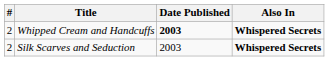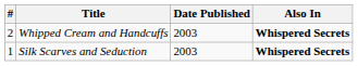 <table class="wikitable">
 <tr>
 <th>#</th>
 <th>Title</th>
 <th>Date Published</th>
 <th>Also In</th>
 </tr>
 <tr>
 <td>2</td>
 <td><em>Whipped Cream and Handcuffs</em></td>
-<td><strong>2003</strong></td>
+<td>2003</td>
 <td><strong>Whispered Secrets</strong></td>
 </tr>
 <tr>
-<td>2</td>
+<td>1</td>
 <td><em>Silk Scarves and Seduction</em></td>
 <td>2003</td>
 <td><strong>Whispered Secrets</strong></td>
 </tr>
 </table>
